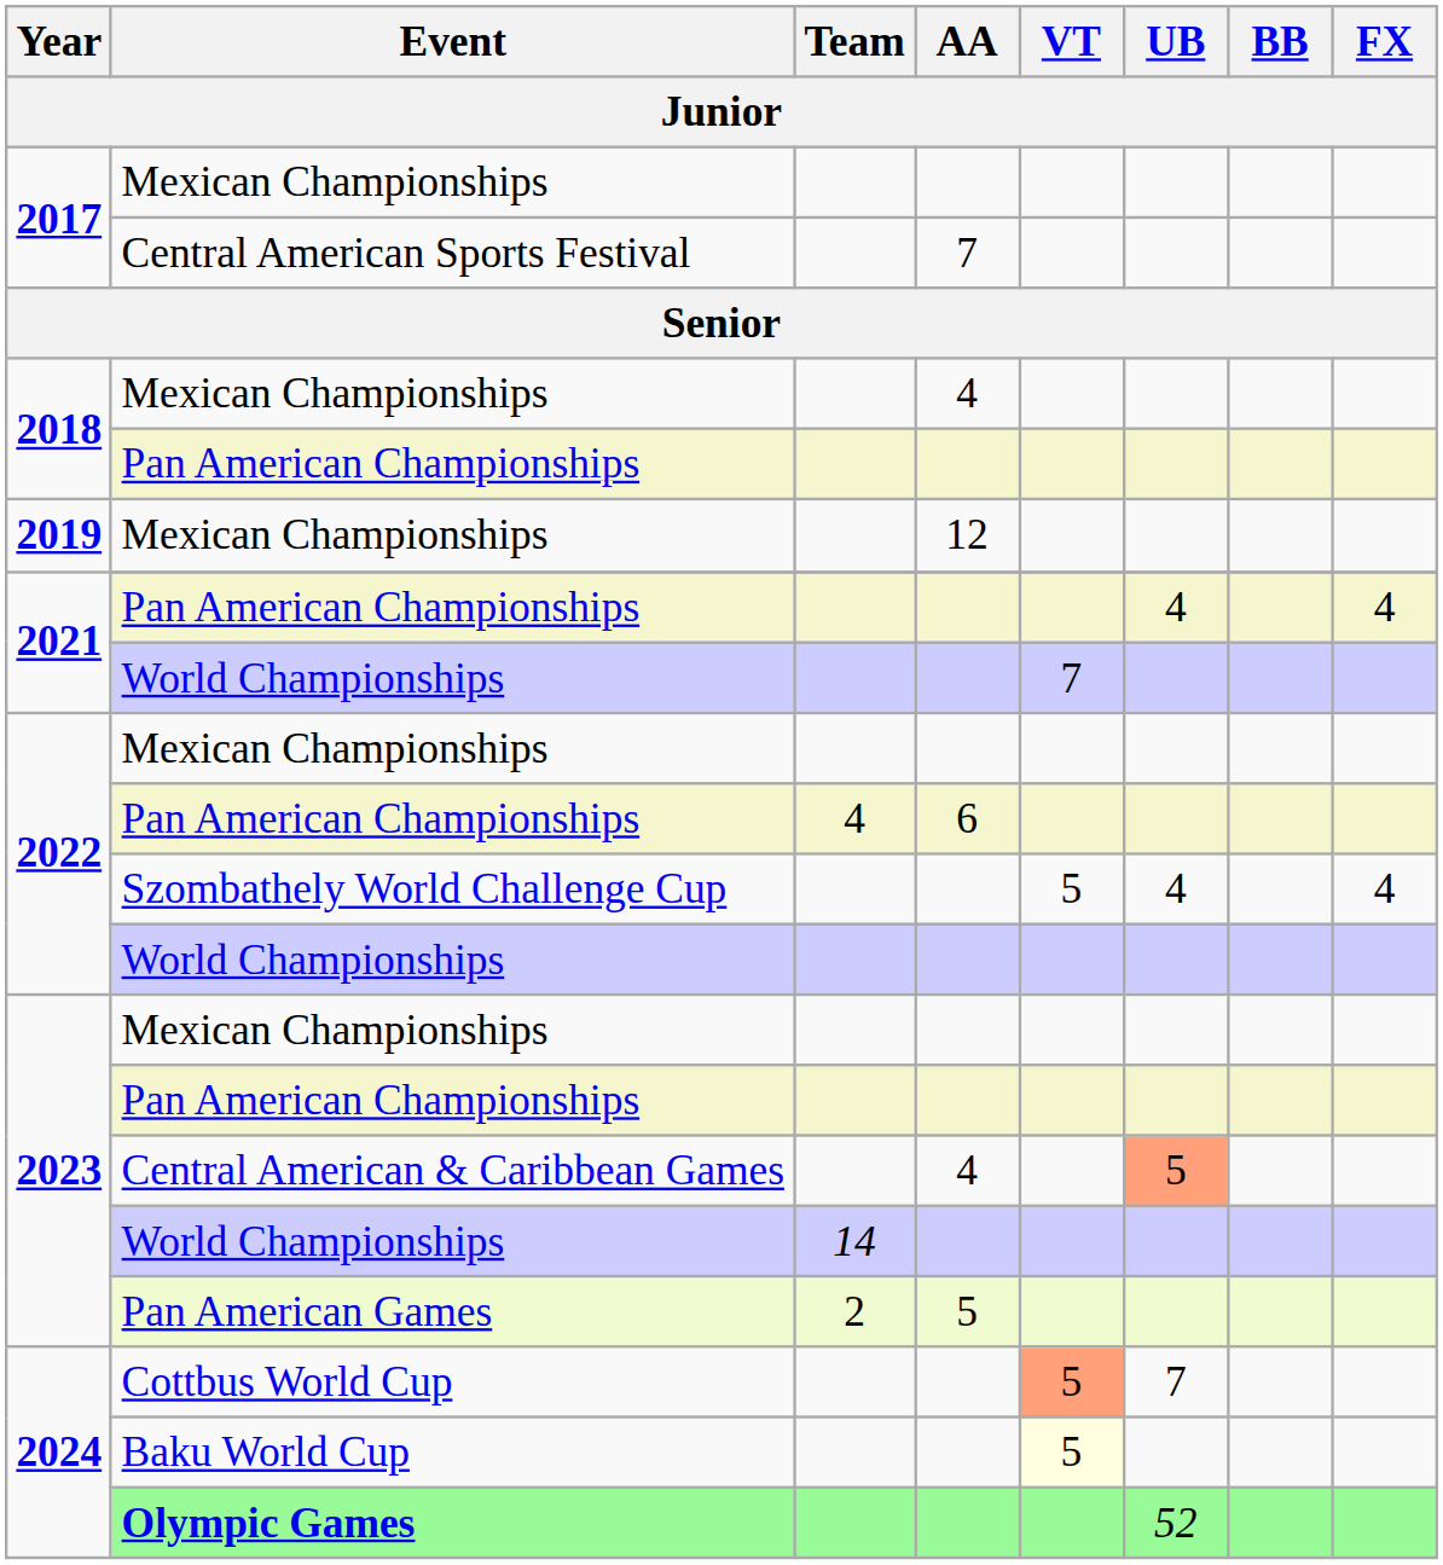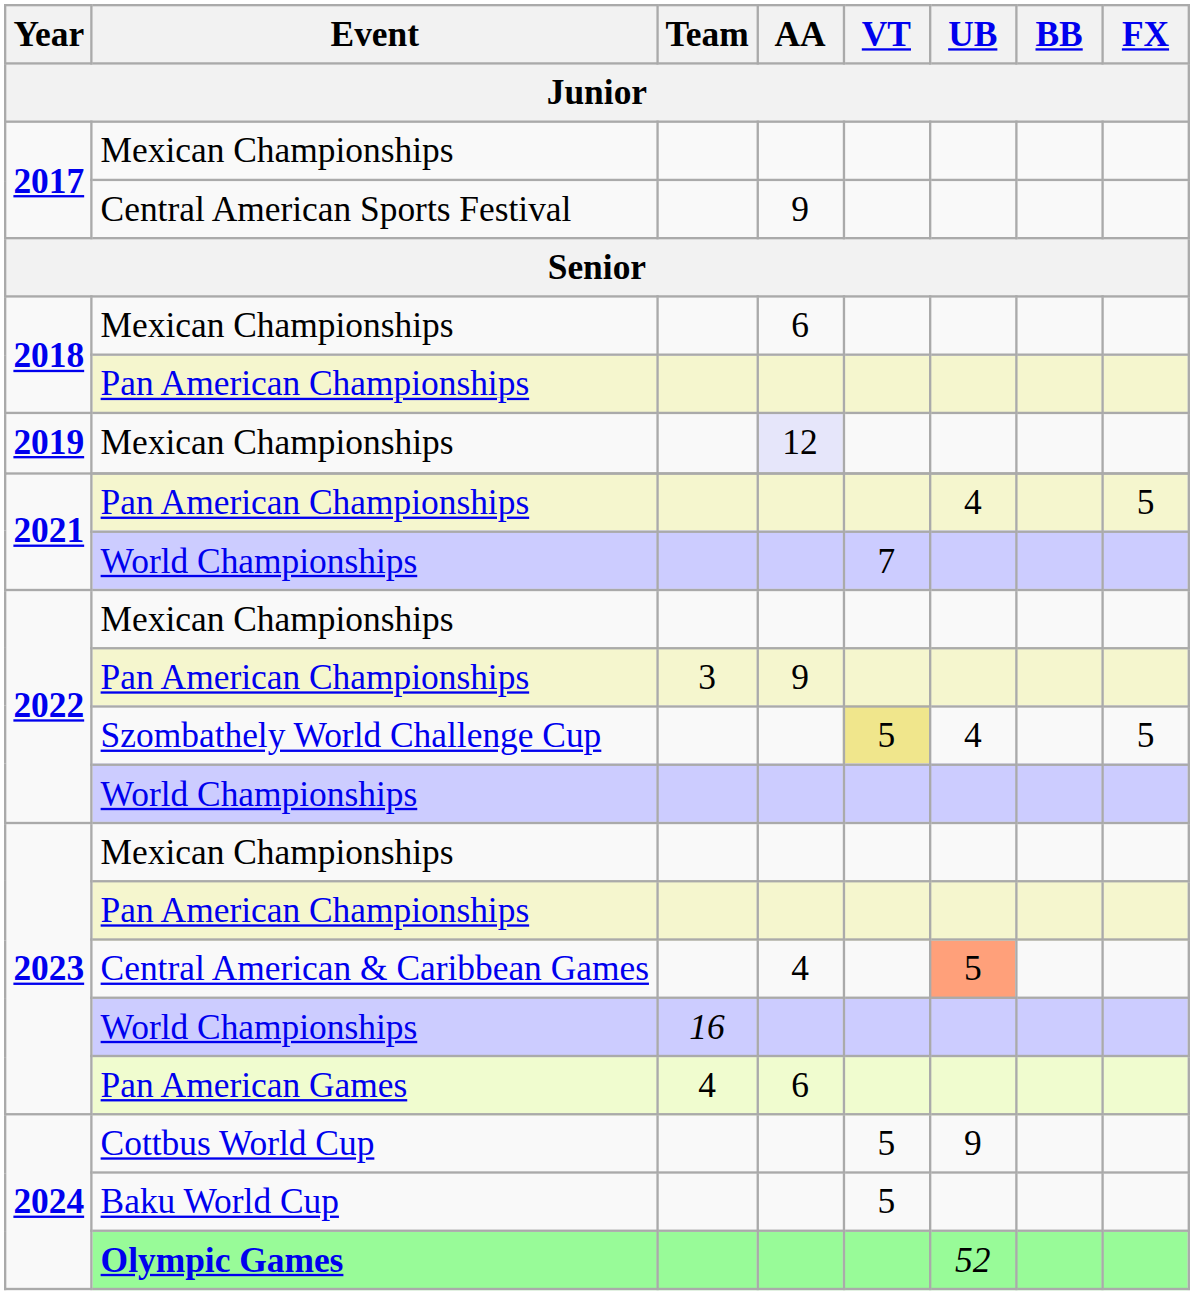 <table class="wikitable" style="text-align:center; font-size:95%;">
 <tr>
 <th align="center">Year</th>
 <th align="center">Event</th>
 <th style="width:30px;">Team</th>
 <th style="width:30px;">AA</th>
 <th style="width:30px;"><a href='#'>VT</a></th>
 <th style="width:30px;"><a href='#'>UB</a></th>
 <th style="width:30px;"><a href='#'>BB</a></th>
 <th style="width:30px;"><a href='#'>FX</a></th>
 </tr>
 <tr>
 <th colspan="8"><strong>Junior</strong></th>
 </tr>
 <tr>
 <td rowspan="2"><strong><a href='#'>2017</a></strong></td>
 <td align=left>Mexican Championships</td>
 <td></td>
 <td></td>
 <td></td>
 <td></td>
 <td></td>
 <td></td>
 </tr>
 <tr>
 <td align=left>Central American Sports Festival</td>
 <td></td>
-<td>7</td>
+<td>9</td>
 <td></td>
 <td></td>
 <td></td>
 <td></td>
 </tr>
 <tr>
 <th colspan="8"><strong>Senior</strong></th>
 </tr>
 <tr>
 <td rowspan="2"><strong><a href='#'>2018</a></strong></td>
 <td align=left>Mexican Championships</td>
 <td></td>
-<td>4</td>
+<td>6</td>
 <td></td>
 <td></td>
 <td></td>
 <td></td>
 </tr>
 <tr bgcolor=#F5F6CE>
 <td align=left><a href='#'>Pan American Championships</a></td>
 <td></td>
 <td></td>
 <td></td>
 <td></td>
 <td></td>
 <td></td>
 </tr>
 <tr>
 <td rowspan="1"><strong><a href='#'>2019</a></strong></td>
 <td align=left>Mexican Championships</td>
 <td></td>
-<td>12</td>
+<td style="background: lavender;">12</td>
 <td></td>
 <td></td>
 <td></td>
 <td></td>
 </tr>
 <tr>
 <td rowspan="3"><strong><a href='#'>2021</a></strong></td>
 </tr>
 <tr bgcolor=#F5F6CE>
 <td align=left><a href='#'>Pan American Championships</a></td>
 <td></td>
 <td></td>
 <td></td>
 <td>4</td>
 <td></td>
-<td>4</td>
+<td>5</td>
 </tr>
 <tr bgcolor=#CCCCFF>
 <td align=left><a href='#'>World Championships</a></td>
 <td></td>
 <td></td>
 <td>7</td>
 <td></td>
 <td></td>
 <td></td>
 </tr>
 <tr>
 <td rowspan="4"><strong><a href='#'>2022</a></strong></td>
 <td align=left>Mexican Championships</td>
 <td></td>
 <td></td>
 <td></td>
 <td></td>
 <td></td>
 <td></td>
 </tr>
 <tr bgcolor=#F5F6CE>
 <td align=left><a href='#'>Pan American Championships</a></td>
-<td>4</td>
-<td>6</td>
+<td>3</td>
+<td>9</td>
 <td></td>
 <td></td>
 <td></td>
 <td></td>
 </tr>
 <tr>
 <td align=left><a href='#'>Szombathely World Challenge Cup</a></td>
 <td></td>
 <td></td>
-<td>5</td>
+<td style="background: khaki;">5</td>
 <td>4</td>
 <td></td>
-<td>4</td>
+<td>5</td>
 </tr>
 <tr bgcolor=#CCCCFF>
 <td align=left><a href='#'>World Championships</a></td>
 <td></td>
 <td></td>
 <td></td>
 <td></td>
 <td></td>
 <td></td>
 </tr>
 <tr>
 <td rowspan="5"><strong><a href='#'>2023</a></strong></td>
 <td align=left>Mexican Championships</td>
 <td></td>
 <td></td>
 <td></td>
 <td></td>
 <td></td>
 <td></td>
 </tr>
 <tr bgcolor=#F5F6CE>
 <td align=left><a href='#'>Pan American Championships</a></td>
 <td></td>
 <td></td>
 <td></td>
 <td></td>
 <td></td>
 <td></td>
 </tr>
 <tr>
 <td align=left><a href='#'>Central American & Caribbean Games</a></td>
 <td></td>
 <td>4</td>
 <td></td>
 <td style="background: lightsalmon;">5</td>
 <td></td>
 <td></td>
 </tr>
 <tr bgcolor=#CCCCFF>
 <td align=left><a href='#'>World Championships</a></td>
-<td><em>14</em></td>
+<td><em>16</em></td>
 <td></td>
 <td></td>
 <td></td>
 <td></td>
 <td></td>
 </tr>
 <tr bgcolor=#f0fccf>
 <td align=left><a href='#'>Pan American Games</a></td>
-<td>2</td>
-<td>5</td>
+<td>4</td>
+<td>6</td>
 <td></td>
 <td></td>
 <td></td>
 <td></td>
 </tr>
 <tr>
 <td rowspan="3"><strong><a href='#'>2024</a></strong></td>
 <td align=left><a href='#'>Cottbus World Cup</a></td>
 <td></td>
 <td></td>
-<td style="background: lightsalmon;">5</td>
-<td>7</td>
+<td>5</td>
+<td>9</td>
 <td></td>
 <td></td>
 </tr>
 <tr>
 <td align=left><a href='#'>Baku World Cup</a></td>
 <td></td>
 <td></td>
-<td style="background: lightyellow;">5</td>
+<td>5</td>
 <td></td>
 <td></td>
 <td></td>
 </tr>
 <tr bgcolor=98FB98>
 <td align=left><strong><a href='#'>Olympic Games</a></strong></td>
 <td></td>
 <td></td>
 <td></td>
 <td><em>52</em></td>
 <td></td>
 <td></td>
 </tr>
 </table>
